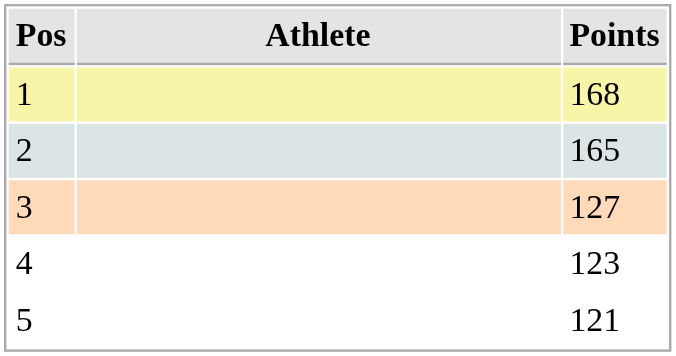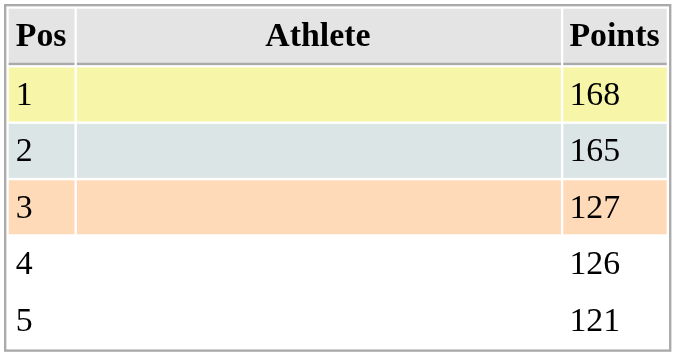 <table cellspacing="1" cellpadding="3" style="border:1px solid #aaa; font-size:90%;">
 <tr style="background:#e4e4e4;">
 <th style="border-bottom:1px solid #aaa; width:10px;">Pos</th>
 <th style="border-bottom:1px solid #aaa; width:200px;">Athlete</th>
 <th style="border-bottom:1px solid #aaa; width:20px;">Points</th>
 </tr>
 <tr style="background:#f7f6a8;">
 <td>1</td>
 <td></td>
 <td>168</td>
 </tr>
 <tr style="background:#dce5e5;">
 <td>2</td>
 <td></td>
 <td>165</td>
 </tr>
 <tr style="background:#ffdab9;">
 <td>3</td>
 <td></td>
 <td>127</td>
 </tr>
 <tr>
 <td>4</td>
 <td></td>
-<td>123</td>
+<td>126</td>
 </tr>
 <tr>
 <td>5</td>
 <td></td>
 <td>121</td>
 </tr>
 </table>
